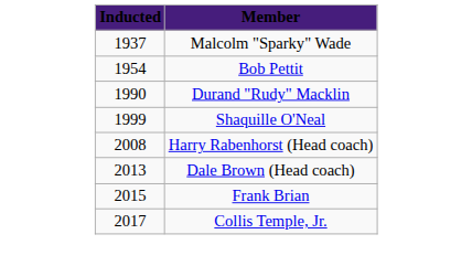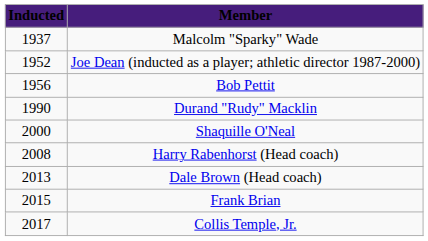 <table style="margin: 1em auto 1em auto" class="wikitable sortable">
 <tr>
 <th style="background:#461d7c; text-align:center;"><span>Inducted</span></th>
 <th style="background:#461d7c; text-align:center;"><span>Member</span></th>
 </tr>
 <tr style="text-align:center;">
 <td>1937</td>
 <td>Malcolm "Sparky" Wade</td>
 </tr>
 <tr style="text-align:center;">
-<td>1954</td>
+<td>1952</td>
+<td><a href='#'>Joe Dean</a> (inducted as a player; athletic director 1987-2000)</td>
+</tr>
+<tr style="text-align:center;">
+<td>1956</td>
 <td><a href='#'>Bob Pettit</a></td>
 </tr>
 <tr style="text-align:center;">
 <td>1990</td>
 <td><a href='#'>Durand "Rudy" Macklin</a></td>
 </tr>
 <tr style="text-align:center;">
-<td>1999</td>
+<td>2000</td>
 <td><a href='#'>Shaquille O'Neal</a></td>
 </tr>
 <tr style="text-align:center;">
 <td>2008</td>
 <td><a href='#'>Harry Rabenhorst</a> (Head coach)</td>
 </tr>
 <tr style="text-align:center;">
 <td>2013</td>
 <td><a href='#'>Dale Brown</a> (Head coach)</td>
 </tr>
 <tr style="text-align:center;">
 <td>2015</td>
 <td><a href='#'>Frank Brian</a></td>
 </tr>
 <tr style="text-align:center;">
 <td>2017</td>
 <td><a href='#'>Collis Temple, Jr.</a></td>
 </tr>
 </table>
